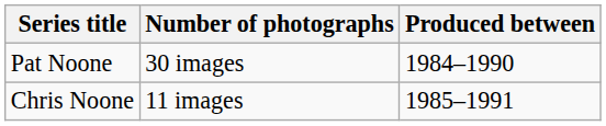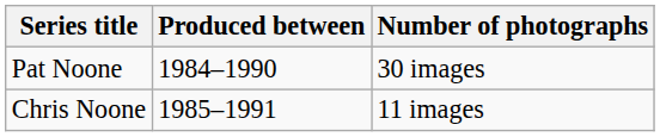 <table class="wikitable">
 <tr>
 <th>Series title</th>
+<th>Produced between</th>
 <th>Number of photographs</th>
-<th>Produced between</th>
 </tr>
 <tr>
 <td>Pat Noone</td>
+<td>1984–1990</td>
 <td>30 images</td>
-<td>1984–1990</td>
 </tr>
 <tr>
 <td>Chris Noone</td>
+<td>1985–1991</td>
 <td>11 images</td>
-<td>1985–1991</td>
 </tr>
 </table>
